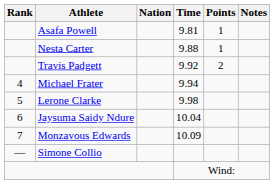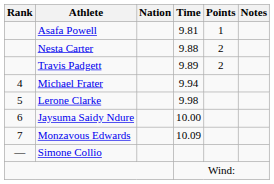 <table class="wikitable sortable" style="text-align:center;">
 <tr>
 <th scope="col" style="width: 10px;">Rank</th>
 <th scope="col">Athlete</th>
 <th scope="col">Nation</th>
 <th scope="col">Time</th>
 <th scope="col">Points</th>
 <th scope="col">Notes</th>
 </tr>
 <tr>
 <td></td>
 <td align=left><a href='#'>Asafa Powell</a></td>
 <td align=left></td>
 <td>9.81</td>
 <td>1</td>
 <td></td>
 </tr>
 <tr>
 <td></td>
 <td align=left><a href='#'>Nesta Carter</a></td>
 <td align=left></td>
 <td>9.88</td>
-<td>1</td>
+<td>2</td>
 <td></td>
 </tr>
 <tr>
 <td></td>
 <td align=left><a href='#'>Travis Padgett</a></td>
 <td align=left></td>
-<td>9.92</td>
+<td>9.89</td>
 <td>2</td>
 <td></td>
 </tr>
 <tr>
 <td>4</td>
 <td align=left><a href='#'>Michael Frater</a></td>
 <td align=left></td>
 <td>9.94</td>
 <td></td>
 <td></td>
 </tr>
 <tr>
 <td>5</td>
 <td align=left><a href='#'>Lerone Clarke</a></td>
 <td align=left></td>
 <td>9.98</td>
 <td></td>
 <td></td>
 </tr>
 <tr>
 <td>6</td>
 <td align=left><a href='#'>Jaysuma Saidy Ndure</a></td>
 <td align=left></td>
-<td>10.04</td>
+<td>10.00</td>
 <td></td>
 <td></td>
 </tr>
 <tr>
 <td>7</td>
 <td align=left><a href='#'>Monzavous Edwards</a></td>
 <td align=left></td>
 <td>10.09</td>
 <td></td>
 <td></td>
 </tr>
 <tr>
 <td>—</td>
 <td align=left><a href='#'>Simone Collio</a></td>
 <td align=left></td>
 <td></td>
 <td></td>
 <td></td>
 </tr>
 <tr class="sortbottom">
 <td colspan=3></td>
 <td colspan=3>Wind: </td>
 </tr>
 </table>
